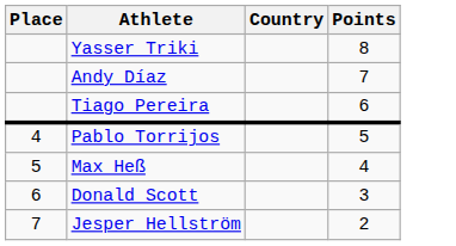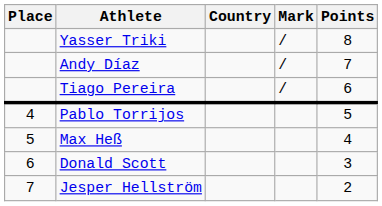 <table class="wikitable">
 <tr>
 <th>Place</th>
 <th>Athlete</th>
 <th>Country</th>
+<th>Mark</th>
 <th>Points</th>
 </tr>
 <tr>
 <td align=center></td>
 <td><a href='#'>Yasser Triki</a></td>
 <td></td>
+<td>  /<br><em> </em></td>
 <td align=center>8</td>
 </tr>
 <tr>
 <td align=center></td>
 <td><a href='#'>Andy Díaz</a></td>
 <td></td>
+<td> /<br><em> </em></td>
 <td align=center>7</td>
 </tr>
 <tr>
 <td align=center></td>
 <td><a href='#'>Tiago Pereira</a></td>
 <td></td>
+<td> /<br><em> </em></td>
 <td align=center>6</td>
 </tr>
 <tr style="border-top:3px solid black;">
 <td align=center>4</td>
 <td><a href='#'>Pablo Torrijos</a></td>
 <td></td>
+<td> </td>
 <td align=center>5</td>
 </tr>
 <tr>
 <td align=center>5</td>
 <td><a href='#'>Max Heß</a></td>
 <td></td>
+<td> </td>
 <td align=center>4</td>
 </tr>
 <tr>
 <td align=center>6</td>
 <td><a href='#'>Donald Scott</a></td>
 <td></td>
+<td> </td>
 <td align=center>3</td>
 </tr>
 <tr>
 <td align=center>7</td>
 <td><a href='#'>Jesper Hellström</a></td>
 <td></td>
+<td> </td>
 <td align=center>2</td>
 </tr>
 </table>
